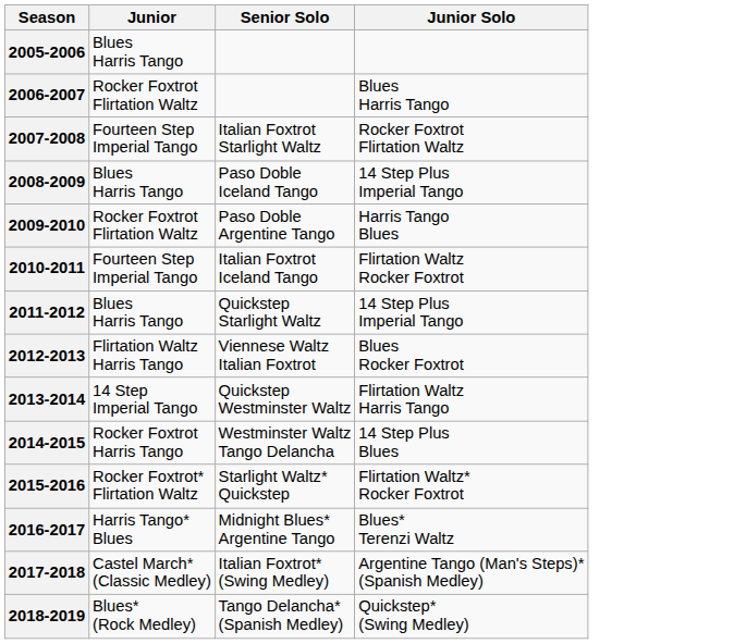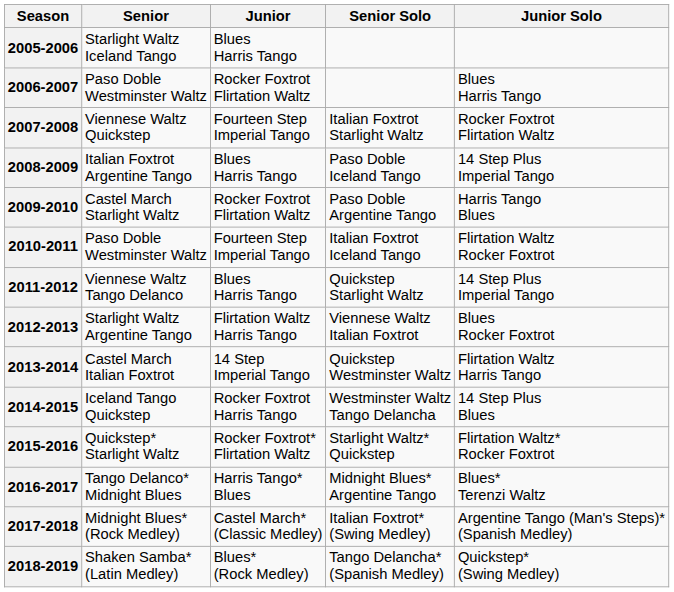 <table class="wikitable">
 <tr>
 <th>Season</th>
+<th>Senior</th>
 <th>Junior</th>
 <th>Senior Solo</th>
 <th>Junior Solo</th>
 </tr>
 <tr>
 <th>2005-2006</th>
+<td>Starlight Waltz <br> Iceland Tango</td>
 <td>Blues <br> Harris Tango</td>
 <td></td>
 <td></td>
 </tr>
 <tr>
 <th>2006-2007</th>
+<td>Paso Doble <br> Westminster Waltz</td>
 <td>Rocker Foxtrot <br> Flirtation Waltz</td>
 <td></td>
 <td>Blues <br> Harris Tango</td>
 </tr>
 <tr>
 <th>2007-2008</th>
+<td>Viennese Waltz <br> Quickstep</td>
 <td>Fourteen Step <br> Imperial Tango</td>
 <td>Italian Foxtrot <br> Starlight Waltz</td>
 <td>Rocker Foxtrot <br> Flirtation Waltz</td>
 </tr>
 <tr>
 <th>2008-2009</th>
+<td>Italian Foxtrot <br> Argentine Tango</td>
 <td>Blues <br> Harris Tango</td>
 <td>Paso Doble <br> Iceland Tango</td>
 <td>14 Step Plus <br> Imperial Tango</td>
 </tr>
 <tr>
 <th>2009-2010</th>
+<td>Castel March <br> Starlight Waltz</td>
 <td>Rocker Foxtrot <br> Flirtation Waltz</td>
 <td>Paso Doble <br> Argentine Tango</td>
 <td>Harris Tango <br> Blues</td>
 </tr>
 <tr>
 <th>2010-2011</th>
+<td>Paso Doble <br> Westminster Waltz</td>
 <td>Fourteen Step <br> Imperial Tango</td>
 <td>Italian Foxtrot <br> Iceland Tango</td>
 <td>Flirtation Waltz <br> Rocker Foxtrot</td>
 </tr>
 <tr>
 <th>2011-2012</th>
+<td>Viennese Waltz <br> Tango Delanco</td>
 <td>Blues <br> Harris Tango</td>
 <td>Quickstep <br> Starlight Waltz</td>
 <td>14 Step Plus <br> Imperial Tango</td>
 </tr>
 <tr>
 <th>2012-2013</th>
+<td>Starlight Waltz <br> Argentine Tango</td>
 <td>Flirtation Waltz <br> Harris Tango</td>
 <td>Viennese Waltz <br> Italian Foxtrot</td>
 <td>Blues <br> Rocker Foxtrot</td>
 </tr>
 <tr>
 <th>2013-2014</th>
+<td>Castel March <br> Italian Foxtrot</td>
 <td>14 Step <br> Imperial Tango</td>
 <td>Quickstep <br> Westminster Waltz</td>
 <td>Flirtation Waltz <br> Harris Tango</td>
 </tr>
 <tr>
 <th>2014-2015</th>
+<td>Iceland Tango <br> Quickstep</td>
 <td>Rocker Foxtrot <br> Harris Tango</td>
 <td>Westminster Waltz <br> Tango Delancha</td>
 <td>14 Step Plus <br> Blues</td>
 </tr>
 <tr>
 <th>2015-2016</th>
+<td>Quickstep* <br> Starlight Waltz</td>
 <td>Rocker Foxtrot* <br> Flirtation Waltz</td>
 <td>Starlight Waltz* <br> Quickstep</td>
 <td>Flirtation Waltz* <br> Rocker Foxtrot</td>
 </tr>
 <tr>
 <th>2016-2017</th>
+<td>Tango Delanco* <br> Midnight Blues</td>
 <td>Harris Tango* <br> Blues</td>
 <td>Midnight Blues* <br> Argentine Tango</td>
 <td>Blues* <br> Terenzi Waltz</td>
 </tr>
 <tr>
 <th>2017-2018</th>
+<td>Midnight Blues* <br> (Rock Medley)</td>
 <td>Castel March* <br> (Classic Medley)</td>
 <td>Italian Foxtrot* <br>  (Swing Medley)</td>
 <td>Argentine Tango (Man's Steps)* <br> (Spanish Medley)</td>
 </tr>
 <tr>
 <th>2018-2019</th>
+<td>Shaken Samba* <br> (Latin Medley)</td>
 <td>Blues* <br> (Rock Medley)</td>
 <td>Tango Delancha* <br> (Spanish Medley)</td>
 <td>Quickstep* <br> (Swing Medley)</td>
 </tr>
 </table>
